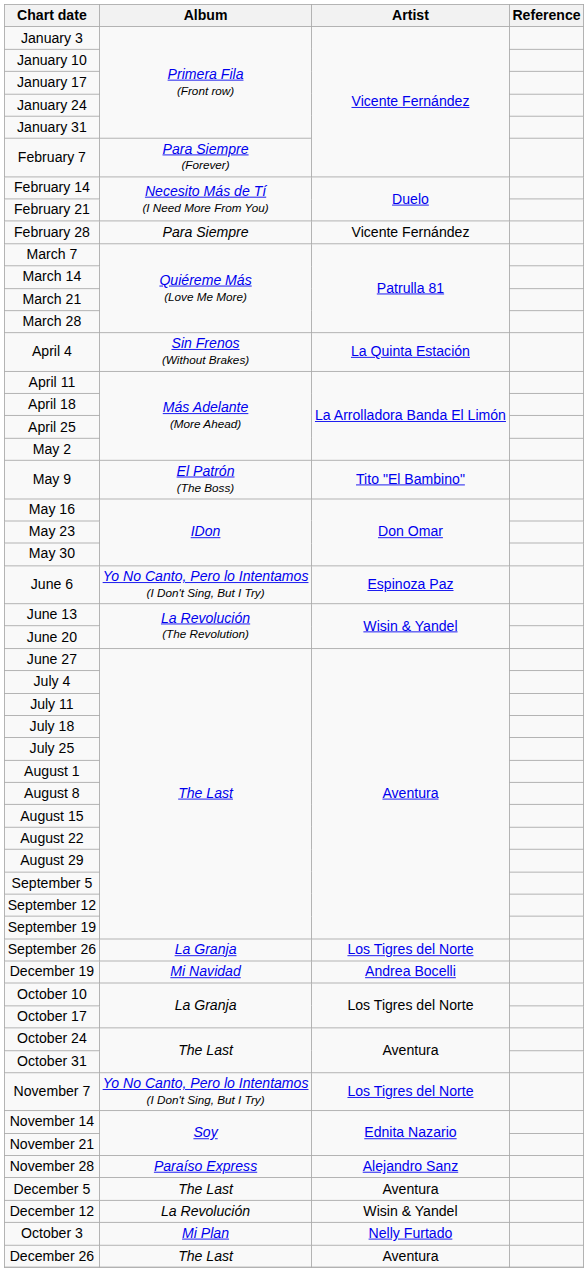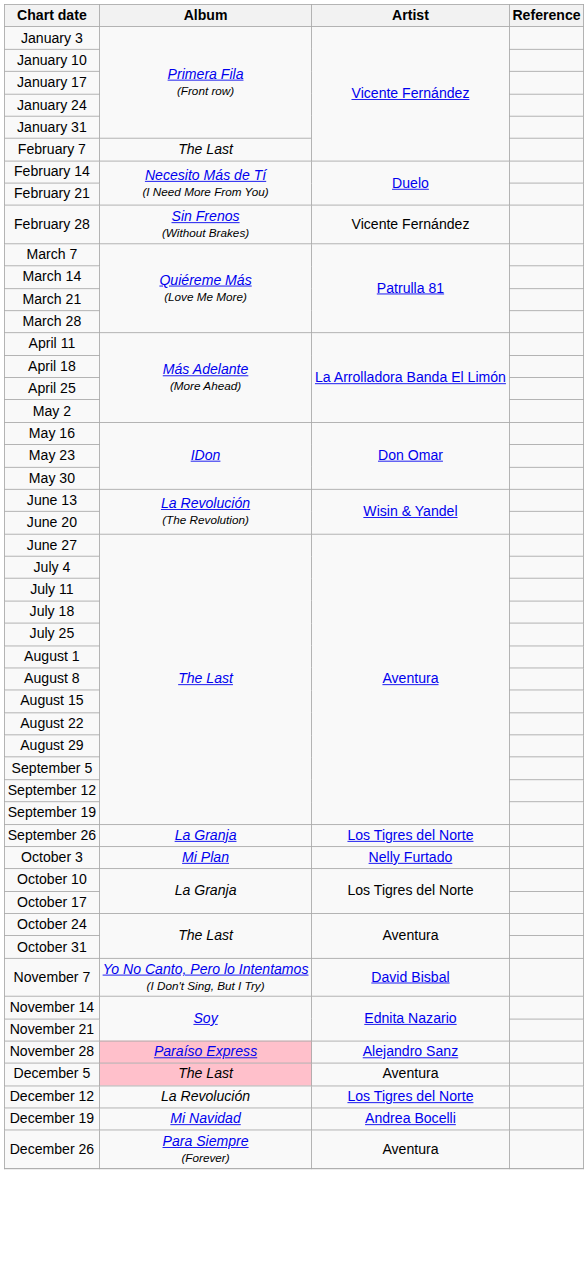 <table class="wikitable" style="text-align: center">
 <tr>
 <th>Chart date</th>
 <th>Album</th>
 <th>Artist</th>
 <th class="unsortable">Reference</th>
 </tr>
 <tr>
 <td>January 3</td>
 <td rowspan="5"><em><a href='#'>Primera Fila</a></em> <br><small><em>(Front row)</em></small></td>
 <td rowspan="6"><a href='#'>Vicente Fernández</a></td>
 <td></td>
 </tr>
 <tr>
 <td>January 10</td>
 <td></td>
 </tr>
 <tr>
 <td>January 17</td>
 <td></td>
 </tr>
 <tr>
 <td>January 24</td>
 <td></td>
 </tr>
 <tr>
 <td>January 31</td>
 <td></td>
 </tr>
 <tr>
 <td>February 7</td>
-<td><em><a href='#'>Para Siempre</a></em> <br><small><em>(Forever)</em></small></td>
+<td><em>The Last</em></td>
 <td></td>
 </tr>
 <tr>
 <td>February 14</td>
 <td rowspan="2"><em><a href='#'>Necesito Más de Tí</a></em> <br><small><em>(I Need More From You)</em></small></td>
 <td rowspan="2"><a href='#'>Duelo</a></td>
 <td></td>
 </tr>
 <tr>
 <td>February 21</td>
 <td></td>
 </tr>
 <tr>
 <td>February 28</td>
-<td><em>Para Siempre</em></td>
+<td><em><a href='#'>Sin Frenos</a></em> <br><small><em>(Without Brakes)</em></small></td>
 <td>Vicente Fernández</td>
 <td></td>
 </tr>
 <tr>
 <td>March 7</td>
 <td rowspan="4"><em><a href='#'>Quiéreme Más</a></em> <br><small><em>(Love Me More)</em></small></td>
 <td rowspan="4"><a href='#'>Patrulla 81</a></td>
 <td></td>
 </tr>
 <tr>
 <td>March 14</td>
 <td></td>
 </tr>
 <tr>
 <td>March 21</td>
 <td></td>
 </tr>
 <tr>
 <td>March 28</td>
 <td></td>
 </tr>
 <tr>
-<td>April 4</td>
-<td><em><a href='#'>Sin Frenos</a></em> <br><small><em>(Without Brakes)</em></small></td>
-<td><a href='#'>La Quinta Estación</a></td>
-<td></td>
-</tr>
-<tr>
 <td>April 11</td>
 <td rowspan="4"><em><a href='#'>Más Adelante</a></em> <br><small><em>(More Ahead)</em></small></td>
 <td rowspan="4"><a href='#'>La Arrolladora Banda El Limón</a></td>
 <td></td>
 </tr>
 <tr>
 <td>April 18</td>
 <td></td>
 </tr>
 <tr>
 <td>April 25</td>
 <td></td>
 </tr>
 <tr>
 <td>May 2</td>
 <td></td>
 </tr>
 <tr>
-<td>May 9</td>
-<td><em><a href='#'>El Patrón</a></em> <br><small><em>(The Boss)</em></small></td>
-<td><a href='#'>Tito "El Bambino"</a></td>
-<td></td>
-</tr>
-<tr>
 <td>May 16</td>
 <td rowspan="3"><em><a href='#'>IDon</a></em></td>
 <td rowspan="3"><a href='#'>Don Omar</a></td>
 <td></td>
 </tr>
 <tr>
 <td>May 23</td>
 <td></td>
 </tr>
 <tr>
 <td>May 30</td>
-<td></td>
-</tr>
-<tr>
-<td>June 6</td>
-<td><em><a href='#'>Yo No Canto, Pero lo Intentamos</a></em> <br><small><em>(I Don't Sing, But I Try)</em></small></td>
-<td><a href='#'>Espinoza Paz</a></td>
 <td></td>
 </tr>
 <tr>
 <td>June 13</td>
 <td rowspan="2"><em><a href='#'>La Revolución</a></em> <br><small><em>(The Revolution)</em></small></td>
 <td rowspan="2"><a href='#'>Wisin & Yandel</a></td>
 <td></td>
 </tr>
 <tr>
 <td>June 20</td>
 <td></td>
 </tr>
 <tr>
 <td>June 27</td>
 <td rowspan="13"><em><a href='#'>The Last</a></em></td>
 <td rowspan="13"><a href='#'>Aventura</a></td>
 <td></td>
 </tr>
 <tr>
 <td>July 4</td>
 <td></td>
 </tr>
 <tr>
 <td>July 11</td>
 <td></td>
 </tr>
 <tr>
 <td>July 18</td>
 <td></td>
 </tr>
 <tr>
 <td>July 25</td>
 <td></td>
 </tr>
 <tr>
 <td>August 1</td>
 <td></td>
 </tr>
 <tr>
 <td>August 8</td>
 <td></td>
 </tr>
 <tr>
 <td>August 15</td>
 <td></td>
 </tr>
 <tr>
 <td>August 22</td>
 <td></td>
 </tr>
 <tr>
 <td>August 29</td>
 <td></td>
 </tr>
 <tr>
 <td>September 5</td>
 <td></td>
 </tr>
 <tr>
 <td>September 12</td>
 <td></td>
 </tr>
 <tr>
 <td>September 19</td>
 <td></td>
 </tr>
 <tr>
 <td>September 26</td>
 <td><em><a href='#'>La Granja</a></em></td>
 <td><a href='#'>Los Tigres del Norte</a></td>
 <td></td>
 </tr>
 <tr>
-<td>December 19</td>
-<td><em><a href='#'>Mi Navidad</a></em></td>
-<td><a href='#'>Andrea Bocelli</a></td>
+<td>October 3</td>
+<td><em><a href='#'>Mi Plan</a></em></td>
+<td><a href='#'>Nelly Furtado</a></td>
 <td></td>
 </tr>
 <tr>
 <td>October 10</td>
 <td rowspan="2"><em>La Granja</em></td>
 <td rowspan="2">Los Tigres del Norte</td>
 <td></td>
 </tr>
 <tr>
 <td>October 17</td>
 <td></td>
 </tr>
 <tr>
 <td>October 24</td>
 <td rowspan="2"><em>The Last</em></td>
 <td rowspan="2">Aventura</td>
 <td></td>
 </tr>
 <tr>
 <td>October 31</td>
 <td></td>
 </tr>
 <tr>
 <td>November 7</td>
 <td><em><a href='#'>Yo No Canto, Pero lo Intentamos</a></em> <br><small><em>(I Don't Sing, But I Try)</em></small></td>
-<td><a href='#'>Los Tigres del Norte</a></td>
+<td><a href='#'>David Bisbal</a></td>
 <td></td>
 </tr>
 <tr>
 <td>November 14</td>
 <td rowspan="2"><em><a href='#'>Soy</a></em></td>
 <td rowspan="2"><a href='#'>Ednita Nazario</a></td>
 <td></td>
 </tr>
 <tr>
 <td>November 21</td>
 <td></td>
 </tr>
 <tr>
 <td>November 28</td>
-<td><em><a href='#'>Paraíso Express</a></em></td>
+<td style="background: pink;"><em><a href='#'>Paraíso Express</a></em></td>
 <td><a href='#'>Alejandro Sanz</a></td>
 <td></td>
 </tr>
 <tr>
 <td>December 5</td>
-<td><em>The Last</em></td>
+<td style="background: pink;"><em>The Last</em></td>
 <td>Aventura</td>
 <td></td>
 </tr>
 <tr>
 <td>December 12</td>
 <td><em>La Revolución</em></td>
-<td>Wisin & Yandel</td>
+<td><a href='#'>Los Tigres del Norte</a></td>
 <td></td>
 </tr>
 <tr>
-<td>October 3</td>
-<td><em><a href='#'>Mi Plan</a></em></td>
-<td><a href='#'>Nelly Furtado</a></td>
+<td>December 19</td>
+<td><em><a href='#'>Mi Navidad</a></em></td>
+<td><a href='#'>Andrea Bocelli</a></td>
 <td></td>
 </tr>
 <tr>
 <td>December 26</td>
-<td><em>The Last</em></td>
+<td><em><a href='#'>Para Siempre</a></em> <br><small><em>(Forever)</em></small></td>
 <td>Aventura</td>
 <td></td>
 </tr>
 <tr>
 </tr>
 </table>
